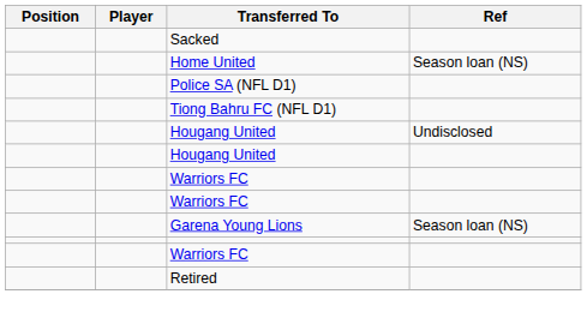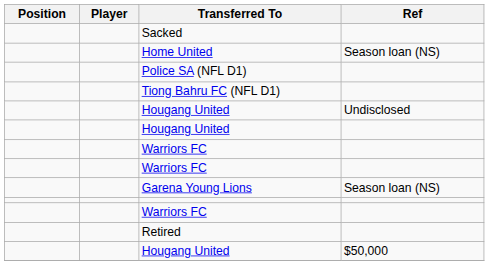 <table class="wikitable sortable" style="width:50%; text-align:center; font-size:100%; text-align:left;">
 <tr>
 <th><strong>Position</strong></th>
 <th><strong>Player</strong></th>
 <th><strong>Transferred To</strong></th>
 <th><strong>Ref</strong></th>
 </tr>
 <tr>
 <td></td>
 <td></td>
 <td>Sacked</td>
 <td></td>
 </tr>
 <tr>
 <td></td>
 <td></td>
 <td> <a href='#'>Home United</a></td>
 <td>Season loan (NS) </td>
 </tr>
 <tr>
 <td></td>
 <td></td>
 <td> <a href='#'>Police SA</a> (NFL D1)</td>
 <td></td>
 </tr>
 <tr>
 <td></td>
 <td></td>
 <td> <a href='#'>Tiong Bahru FC</a> (NFL D1)</td>
 <td></td>
 </tr>
 <tr>
 <td></td>
 <td></td>
 <td> <a href='#'>Hougang United</a></td>
 <td>Undisclosed </td>
 </tr>
 <tr>
 <td></td>
 <td></td>
 <td> <a href='#'>Hougang United</a></td>
 <td></td>
 </tr>
 <tr>
 <td></td>
 <td></td>
 <td> <a href='#'>Warriors FC</a></td>
 <td></td>
 </tr>
 <tr>
 <td></td>
 <td></td>
 <td> <a href='#'>Warriors FC</a></td>
 <td></td>
 </tr>
 <tr>
 <td></td>
 <td></td>
 <td> <a href='#'>Garena Young Lions</a></td>
 <td>Season loan (NS)</td>
 </tr>
 <tr>
 <td></td>
 <td></td>
 <td></td>
 <td></td>
 </tr>
 <tr>
 <td></td>
 <td></td>
 <td> <a href='#'>Warriors FC</a></td>
 <td></td>
 </tr>
 <tr>
 <td></td>
 <td></td>
 <td>Retired</td>
 <td></td>
 </tr>
 <tr>
+<td></td>
+<td></td>
+<td> <a href='#'>Hougang United</a></td>
+<td>$50,000 </td>
+</tr>
+<tr>
 </tr>
 </table>
